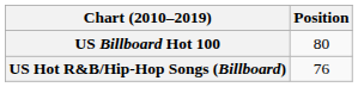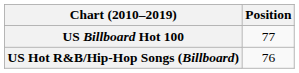 <table class="wikitable plainrowheaders" style="text-align:center">
 <tr>
 <th scope="col">Chart (2010–2019)</th>
 <th scope="col">Position</th>
 </tr>
 <tr>
 <th scope="row">US <em>Billboard</em> Hot 100</th>
-<td>80</td>
+<td>77</td>
 </tr>
 <tr>
 <th scope="row">US Hot R&B/Hip-Hop Songs (<em>Billboard</em>)</th>
 <td>76</td>
 </tr>
 </table>
